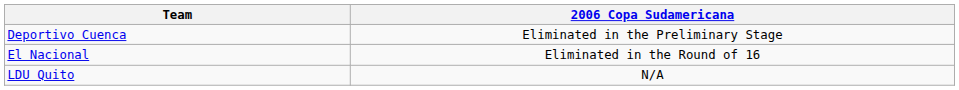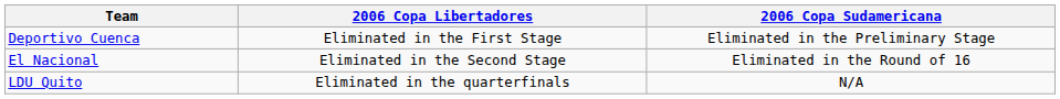 <table class="wikitable">
 <tr>
 <th width= 16%>Team</th>
+<th width= 28%><a href='#'>2006 Copa Libertadores</a></th>
 <th width= 28%><a href='#'>2006 Copa Sudamericana</a></th>
 </tr>
 <tr align="center">
 <td align="left"><a href='#'>Deportivo Cuenca</a></td>
+<td>Eliminated in the First Stage</td>
 <td>Eliminated in the Preliminary Stage</td>
 </tr>
 <tr align="center">
 <td align="left"><a href='#'>El Nacional</a></td>
+<td>Eliminated in the Second Stage</td>
 <td>Eliminated in the Round of 16</td>
 </tr>
 <tr align="center">
 <td align="left"><a href='#'>LDU Quito</a></td>
+<td>Eliminated in the quarterfinals</td>
 <td>N/A</td>
 </tr>
 </table>
